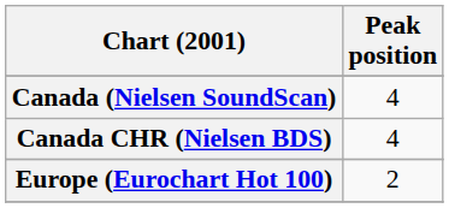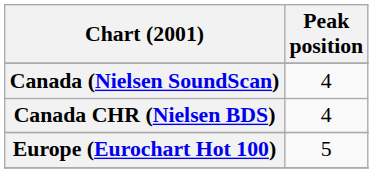 <table class="wikitable sortable plainrowheaders" style="text-align:center">
 <tr>
 <th scope="col">Chart (2001)</th>
 <th scope="col">Peak<br>position</th>
 </tr>
 <tr>
 </tr>
 <tr>
 </tr>
 <tr>
 </tr>
 <tr>
 </tr>
 <tr>
 </tr>
 <tr>
 <th scope="row">Canada (<a href='#'>Nielsen SoundScan</a>)</th>
 <td>4</td>
 </tr>
 <tr>
 <th scope="row">Canada CHR (<a href='#'>Nielsen BDS</a>)</th>
 <td>4</td>
 </tr>
 <tr>
 </tr>
 <tr>
 <th scope="row">Europe (<a href='#'>Eurochart Hot 100</a>)</th>
-<td>2</td>
+<td>5</td>
 </tr>
 <tr>
 </tr>
 <tr>
 </tr>
 <tr>
 </tr>
 <tr>
 </tr>
 <tr>
 </tr>
 <tr>
 </tr>
 <tr>
 </tr>
 <tr>
 </tr>
 <tr>
 </tr>
 <tr>
 </tr>
 <tr>
 </tr>
 <tr>
 </tr>
 <tr>
 </tr>
 <tr>
 </tr>
 <tr>
 </tr>
 <tr>
 </tr>
 <tr>
 </tr>
 <tr>
 </tr>
 <tr>
 </tr>
 <tr>
 </tr>
 <tr>
 </tr>
 </table>
